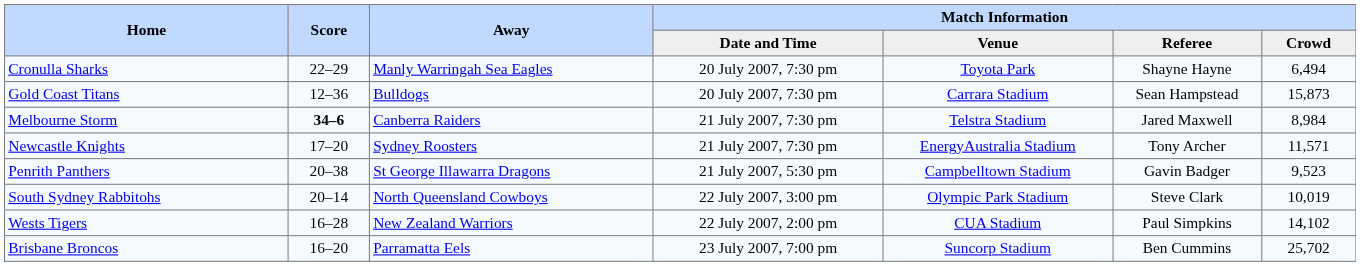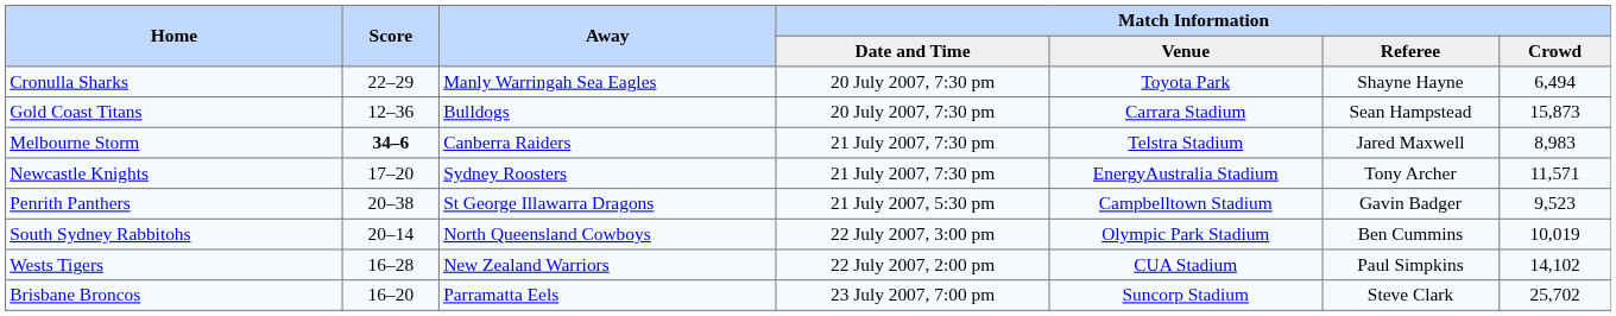 <table border=1 style="border-collapse:collapse; font-size:90%; text-align:center;" cellpadding=3 cellspacing=0 width=100%>
 <tr bgcolor=#C1D8FF>
 <th rowspan=2 width=21%>Home</th>
 <th rowspan=2 width=6%>Score</th>
 <th rowspan=2 width=21%>Away</th>
 <th colspan=6>Match Information</th>
 </tr>
 <tr bgcolor=#EFEFEF>
 <th width=17%>Date and Time</th>
 <th width=17%>Venue</th>
 <th width=11%>Referee</th>
 <th width=7%>Crowd</th>
 </tr>
 <tr bgcolor=#F5FAFF>
 <td align=left> <a href='#'>Cronulla Sharks</a></td>
 <td>22–29</td>
 <td align=left> <a href='#'>Manly Warringah Sea Eagles</a></td>
 <td>20 July 2007, 7:30 pm</td>
 <td><a href='#'>Toyota Park</a></td>
 <td>Shayne Hayne</td>
 <td>6,494</td>
 </tr>
 <tr bgcolor=#F5FAFF>
 <td align=left> <a href='#'>Gold Coast Titans</a></td>
 <td>12–36</td>
 <td align=left> <a href='#'>Bulldogs</a></td>
 <td>20 July 2007, 7:30 pm</td>
 <td><a href='#'>Carrara Stadium</a></td>
 <td>Sean Hampstead</td>
 <td>15,873</td>
 </tr>
 <tr bgcolor=#F5FAFF>
 <td align=left> <a href='#'>Melbourne Storm</a></td>
 <td><strong>34–6</strong></td>
 <td align=left> <a href='#'>Canberra Raiders</a></td>
 <td>21 July 2007, 7:30 pm</td>
 <td><a href='#'>Telstra Stadium</a></td>
 <td>Jared Maxwell</td>
-<td>8,984</td>
+<td>8,983</td>
 </tr>
 <tr bgcolor=#F5FAFF>
 <td align=left> <a href='#'>Newcastle Knights</a></td>
 <td>17–20</td>
 <td align=left> <a href='#'>Sydney Roosters</a></td>
 <td>21 July 2007, 7:30 pm</td>
 <td><a href='#'>EnergyAustralia Stadium</a></td>
 <td>Tony Archer</td>
 <td>11,571</td>
 </tr>
 <tr bgcolor=#F5FAFF>
 <td align=left> <a href='#'>Penrith Panthers</a></td>
 <td>20–38</td>
 <td align=left> <a href='#'>St George Illawarra Dragons</a></td>
 <td>21 July 2007, 5:30 pm</td>
 <td><a href='#'>Campbelltown Stadium</a></td>
 <td>Gavin Badger</td>
 <td>9,523</td>
 </tr>
 <tr bgcolor=#F5FAFF>
 <td align=left> <a href='#'>South Sydney Rabbitohs</a></td>
 <td>20–14</td>
 <td align=left> <a href='#'>North Queensland Cowboys</a></td>
 <td>22 July 2007, 3:00 pm</td>
 <td><a href='#'>Olympic Park Stadium</a></td>
-<td>Steve Clark</td>
+<td>Ben Cummins</td>
 <td>10,019</td>
 </tr>
 <tr bgcolor=#F5FAFF>
 <td align=left> <a href='#'>Wests Tigers</a></td>
 <td>16–28</td>
 <td align=left> <a href='#'>New Zealand Warriors</a></td>
 <td>22 July 2007, 2:00 pm</td>
 <td><a href='#'>CUA Stadium</a></td>
 <td>Paul Simpkins</td>
 <td>14,102</td>
 </tr>
 <tr bgcolor=#F5FAFF>
 <td align=left> <a href='#'>Brisbane Broncos</a></td>
 <td>16–20</td>
 <td align=left> <a href='#'>Parramatta Eels</a></td>
 <td>23 July 2007, 7:00 pm</td>
 <td><a href='#'>Suncorp Stadium</a></td>
-<td>Ben Cummins</td>
+<td>Steve Clark</td>
 <td>25,702</td>
 </tr>
 </table>
